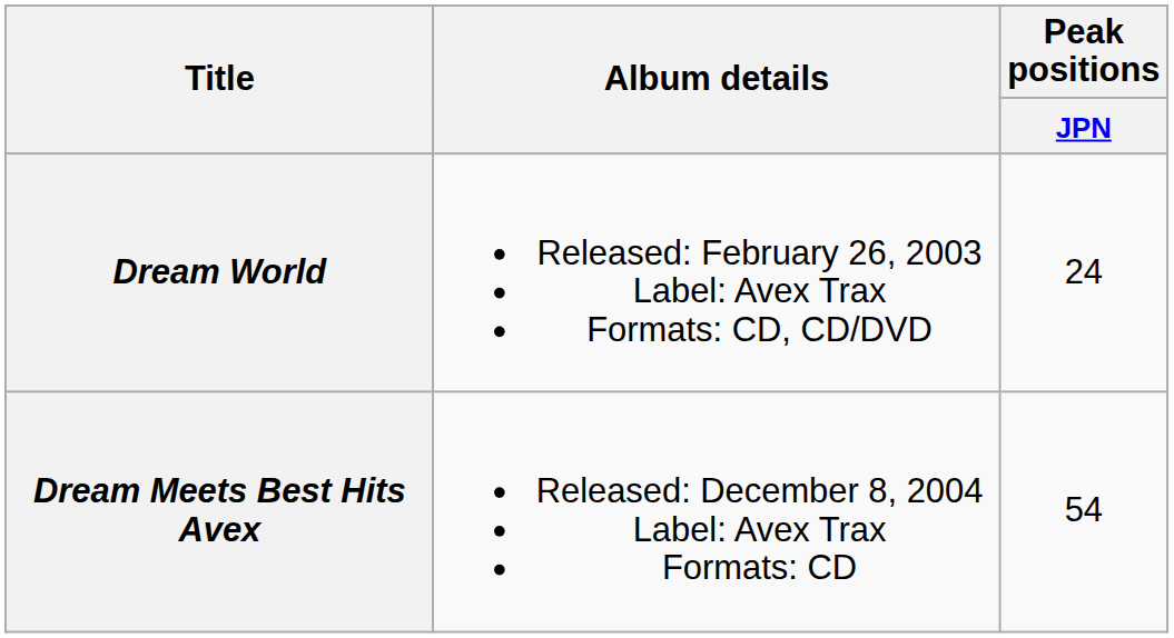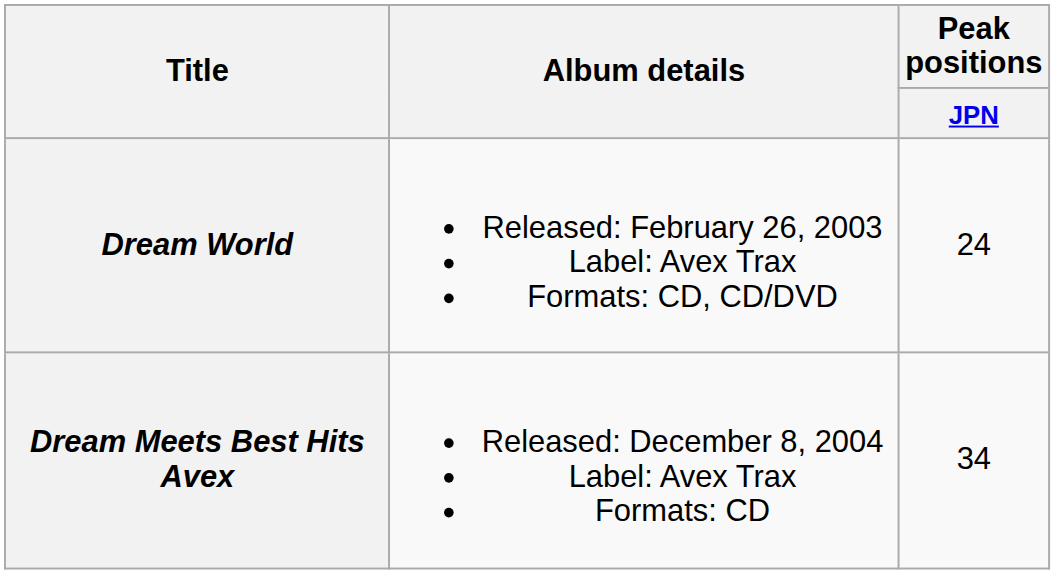 <table class="wikitable plainrowheaders" style="text-align:center;">
 <tr>
 <th style="width:12em;" rowspan="2">Title</th>
 <th style="width:16em;" rowspan="2">Album details</th>
 <th>Peak positions</th>
 </tr>
 <tr>
 <th style="width:2.5em;"><small><a href='#'>JPN</a></small><br></th>
 </tr>
 <tr>
 <th scope="row"><em>Dream World</em></th>
 <td><br><ul><li>Released: February 26, 2003 </li><li>Label: Avex Trax</li><li>Formats: CD, CD/DVD</li></ul></td>
 <td>24</td>
 </tr>
 <tr>
 <th scope="row"><em>Dream Meets Best Hits Avex</em></th>
 <td><br><ul><li>Released: December 8, 2004 </li><li>Label: Avex Trax</li><li>Formats: CD</li></ul></td>
-<td>54</td>
+<td>34</td>
 </tr>
 </table>
